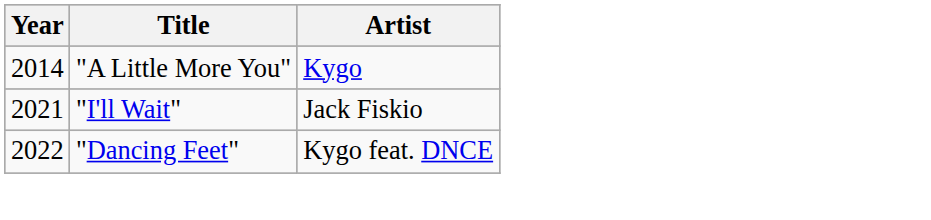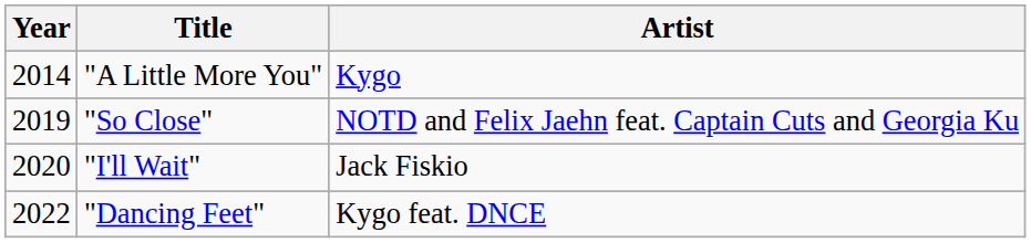 <table class="wikitable">
 <tr>
 <th>Year</th>
 <th>Title</th>
 <th>Artist</th>
 </tr>
 <tr>
 <td>2014</td>
 <td>"A Little More You"</td>
 <td><a href='#'>Kygo</a></td>
 </tr>
 <tr>
-<td>2021</td>
+<td>2019</td>
+<td>"<a href='#'>So Close</a>"</td>
+<td><a href='#'>NOTD</a> and <a href='#'>Felix Jaehn</a> feat. <a href='#'>Captain Cuts</a> and <a href='#'>Georgia Ku</a></td>
+</tr>
+<tr>
+<td>2020</td>
 <td>"<a href='#'>I'll Wait</a>"</td>
 <td>Jack Fiskio</td>
 </tr>
 <tr>
 <td>2022</td>
 <td>"<a href='#'>Dancing Feet</a>"</td>
 <td>Kygo feat. <a href='#'>DNCE</a></td>
 </tr>
 </table>
